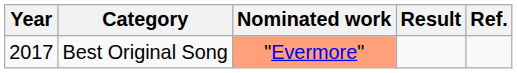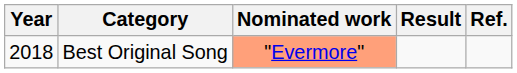 <table class="wikitable plainrowheaders" style="text-align:center;">
 <tr>
 <th>Year</th>
 <th>Category</th>
 <th>Nominated work</th>
 <th>Result</th>
 <th>Ref.</th>
 </tr>
 <tr>
-<td>2017</td>
+<td>2018</td>
 <td rowspan="2">Best Original Song</td>
 <td style="background: lightsalmon;">"<a href='#'>Evermore</a>" </td>
 <td></td>
 <td></td>
 </tr>
 </table>
